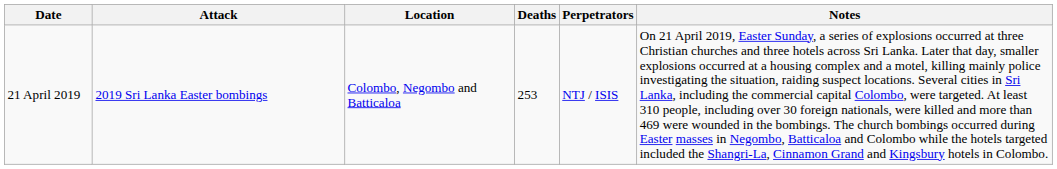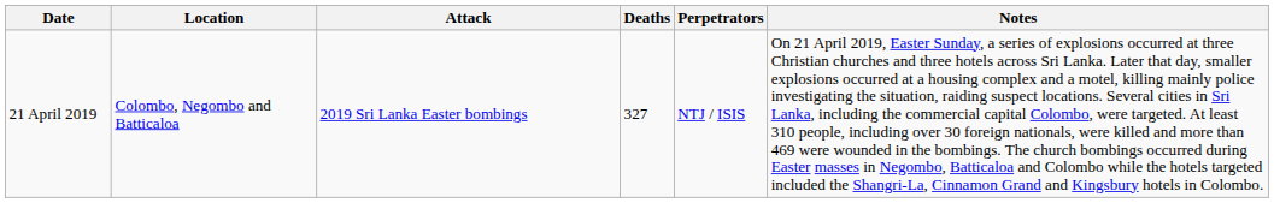 <table class="wikitable plainrowheaders sortable" style="font-size:100%; text-align:left;">
 <tr>
 <th scope="col" width="100px">Date</th>
+<th scope=col width=200px>Location</th>
 <th scope="col" width="300px">Attack</th>
-<th scope=col width=200px>Location</th>
 <th scope=col>Deaths</th>
 <th scope=col>Perpetrators</th>
 <th scope=col width=500px class=unsortable>Notes</th>
 </tr>
 <tr>
 <td>21 April 2019</td>
+<td><a href='#'>Colombo</a>, <a href='#'>Negombo</a> and <a href='#'>Batticaloa</a></td>
 <td><a href='#'>2019 Sri Lanka Easter bombings</a></td>
-<td><a href='#'>Colombo</a>, <a href='#'>Negombo</a> and <a href='#'>Batticaloa</a></td>
-<td>253</td>
+<td>327</td>
 <td><a href='#'>NTJ</a> / <a href='#'>ISIS</a></td>
 <td>On 21 April 2019, <a href='#'>Easter Sunday</a>, a series of explosions occurred at three Christian churches and three hotels across Sri Lanka. Later that day, smaller explosions occurred at a housing complex and a motel, killing mainly police investigating the situation, raiding suspect locations. Several cities in <a href='#'>Sri Lanka</a>, including the commercial capital <a href='#'>Colombo</a>, were targeted. At least 310 people, including over 30 foreign nationals, were killed and more than 469 were wounded in the bombings. The church bombings occurred during <a href='#'>Easter</a> <a href='#'>masses</a> in <a href='#'>Negombo</a>, <a href='#'>Batticaloa</a> and Colombo while the hotels targeted included the <a href='#'>Shangri-La</a>, <a href='#'>Cinnamon Grand</a> and <a href='#'>Kingsbury</a> hotels in Colombo.</td>
 </tr>
 </table>
